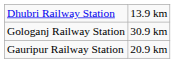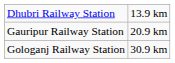 <table class="wikitable">
 <tr>
 <td><a href='#'>Dhubri Railway Station</a></td>
 <td>13.9 km</td>
 </tr>
 <tr>
+<td>Gauripur Railway Station</td>
+<td>20.9 km</td>
+</tr>
+<tr>
 <td>Gologanj Railway Station</td>
 <td>30.9 km</td>
 </tr>
-<tr>
-<td>Gauripur Railway Station</td>
-<td>20.9 km</td>
-</tr>
 </table>
